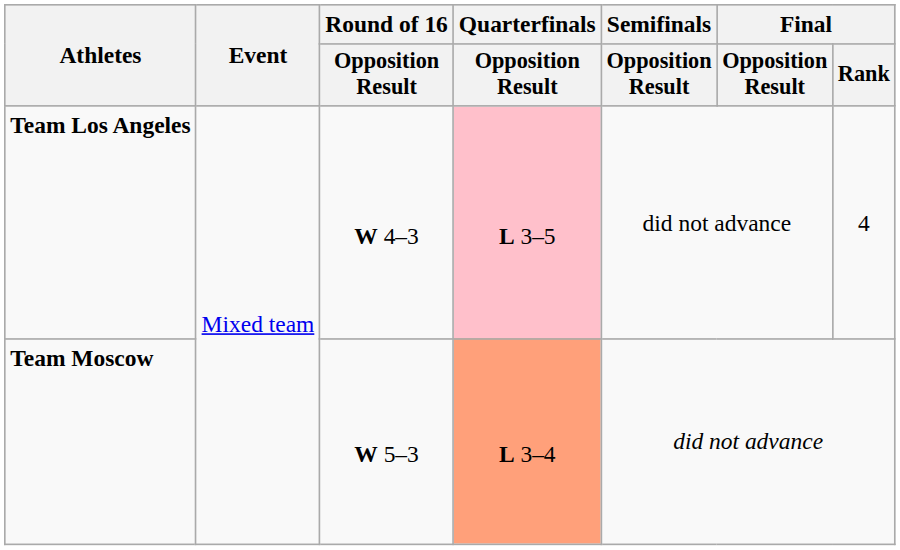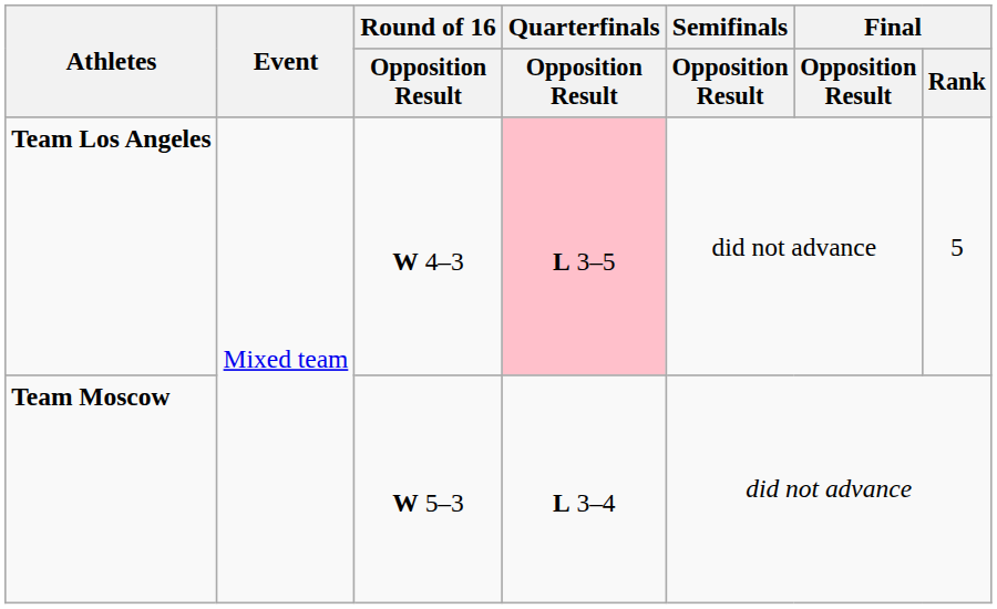 <table class="wikitable" style="font-size:90%">
 <tr>
 <th rowspan=2>Athletes</th>
 <th rowspan=2>Event</th>
 <th>Round of 16</th>
 <th>Quarterfinals</th>
 <th>Semifinals</th>
 <th colspan=2>Final</th>
 </tr>
 <tr style="font-size:95%">
 <th>Opposition<br>Result</th>
 <th>Opposition<br>Result</th>
 <th>Opposition<br>Result</th>
 <th>Opposition<br>Result</th>
 <th>Rank</th>
 </tr>
 <tr align=center>
 <td align=left><strong>Team Los Angeles</strong><br><br><br><br><br><br><br><br></td>
 <td rowspan=2 align=left><a href='#'>Mixed team</a></td>
 <td><br><strong>W</strong> 4–3</td>
 <td style="background: pink;"><br><strong>L</strong> 3–5</td>
 <td colspan=2>did not advance</td>
-<td>4</td>
+<td>5</td>
 </tr>
 <tr align=center>
 <td align=left><strong>Team Moscow</strong><br><br> <br><br><br><br><br></td>
 <td><br><strong>W</strong> 5–3</td>
-<td style="background: lightsalmon;"><br><strong>L</strong> 3–4</td>
+<td><br><strong>L</strong> 3–4</td>
 <td colspan=3><em>did not advance</em></td>
 </tr>
 </table>
